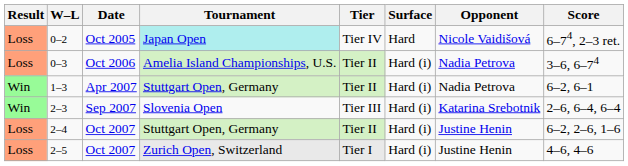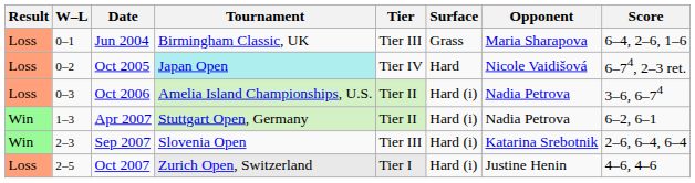 <table class="sortable wikitable">
 <tr>
 <th>Result</th>
 <th class="unsortable">W–L</th>
 <th>Date</th>
 <th>Tournament</th>
 <th>Tier</th>
 <th>Surface</th>
 <th>Opponent</th>
 <th class="unsortable">Score</th>
+</tr>
+<tr>
+<td style="background:#ffa07a;">Loss</td>
+<td><small>0–1</small></td>
+<td><a href='#'>Jun 2004</a></td>
+<td><a href='#'>Birmingham Classic</a>, UK</td>
+<td>Tier III</td>
+<td>Grass</td>
+<td> <a href='#'>Maria Sharapova</a></td>
+<td>6–4, 2–6, 1–6</td>
 </tr>
 <tr>
 <td style="background:#ffa07a;">Loss</td>
 <td><small>0–2</small></td>
 <td><a href='#'>Oct 2005</a></td>
 <td style="background: paleturquoise;"><a href='#'>Japan Open</a></td>
 <td>Tier IV</td>
 <td>Hard</td>
 <td> <a href='#'>Nicole Vaidišová</a></td>
 <td>6–7<sup>4</sup>, 2–3 ret.</td>
 </tr>
 <tr>
 <td style="background:#ffa07a;">Loss</td>
 <td><small>0–3</small></td>
 <td><a href='#'>Oct 2006</a></td>
 <td style="background:#d4f1c5;"><a href='#'>Amelia Island Championships</a>, U.S.</td>
 <td style="background:#d4f1c5;">Tier II</td>
 <td>Hard (i)</td>
 <td> <a href='#'>Nadia Petrova</a></td>
 <td>3–6, 6–7<sup>4</sup></td>
 </tr>
 <tr>
 <td style="background:#98fb98;">Win</td>
 <td><small>1–3</small></td>
 <td><a href='#'>Apr 2007</a></td>
 <td style="background:#d4f1c5;"><a href='#'>Stuttgart Open</a>, Germany</td>
 <td style="background:#d4f1c5;">Tier II</td>
 <td>Hard (i)</td>
 <td> Nadia Petrova</td>
 <td>6–2, 6–1</td>
 </tr>
 <tr>
 <td style="background:#98fb98;">Win</td>
 <td><small>2–3</small></td>
 <td><a href='#'>Sep 2007</a></td>
 <td><a href='#'>Slovenia Open</a></td>
 <td>Tier III</td>
 <td>Hard (i)</td>
 <td> <a href='#'>Katarina Srebotnik</a></td>
 <td>2–6, 6–4, 6–4</td>
 </tr>
 <tr>
 <td style="background:#ffa07a;">Loss</td>
-<td><small>2–4</small></td>
-<td><a href='#'>Oct 2007</a></td>
-<td style="background:#d4f1c5;">Stuttgart Open, Germany</td>
-<td style="background:#d4f1c5;">Tier II</td>
-<td>Hard (i)</td>
-<td> <a href='#'>Justine Henin</a></td>
-<td>6–2, 2–6, 1–6</td>
-</tr>
-<tr>
-<td style="background:#ffa07a;">Loss</td>
 <td><small>2–5</small></td>
 <td><a href='#'>Oct 2007</a></td>
 <td style="background:#e9e9e9;"><a href='#'>Zurich Open</a>, Switzerland</td>
 <td style="background:#e9e9e9;">Tier I</td>
 <td>Hard (i)</td>
 <td> Justine Henin</td>
 <td>4–6, 4–6</td>
 </tr>
 </table>
